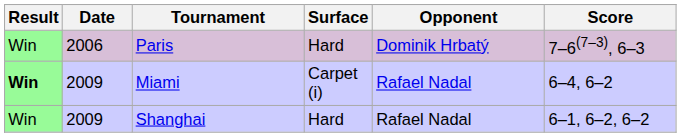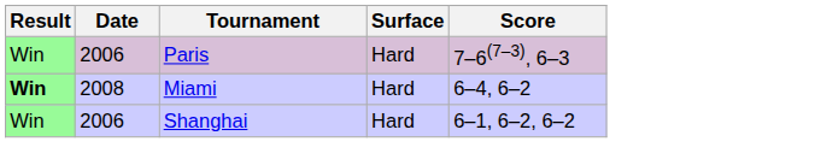 <table class="sortable wikitable">
 <tr>
 <th style="width:40px">Result</th>
 <th style="width:60px">Date</th>
 <th style="width:160px">Tournament</th>
 <th style="width:55px">Surface</th>
-<th style="width:160px">Opponent</th>
 <th style="width:120px" class="unsortable">Score</th>
 </tr>
 <tr style="background:thistle;">
 <td style="background:#98fb98;">Win</td>
 <td>2006</td>
 <td><a href='#'>Paris</a></td>
 <td>Hard</td>
-<td> <a href='#'>Dominik Hrbatý</a></td>
 <td>7–6<sup>(7–3)</sup>, 6–3</td>
 </tr>
 <tr style="background:#CCCCFF;">
 <td style="background:#98fb98;"><strong>Win</strong></td>
-<td>2009</td>
+<td>2008</td>
 <td><a href='#'>Miami</a></td>
-<td>Carpet (i)</td>
-<td> <a href='#'>Rafael Nadal</a></td>
+<td>Hard</td>
 <td>6–4, 6–2</td>
 </tr>
 <tr style="background:#CCCCFF;">
 <td style="background:#98fb98;">Win</td>
-<td>2009</td>
+<td>2006</td>
 <td><a href='#'>Shanghai</a></td>
 <td>Hard</td>
-<td> Rafael Nadal</td>
 <td>6–1, 6–2, 6–2</td>
 </tr>
 </table>
